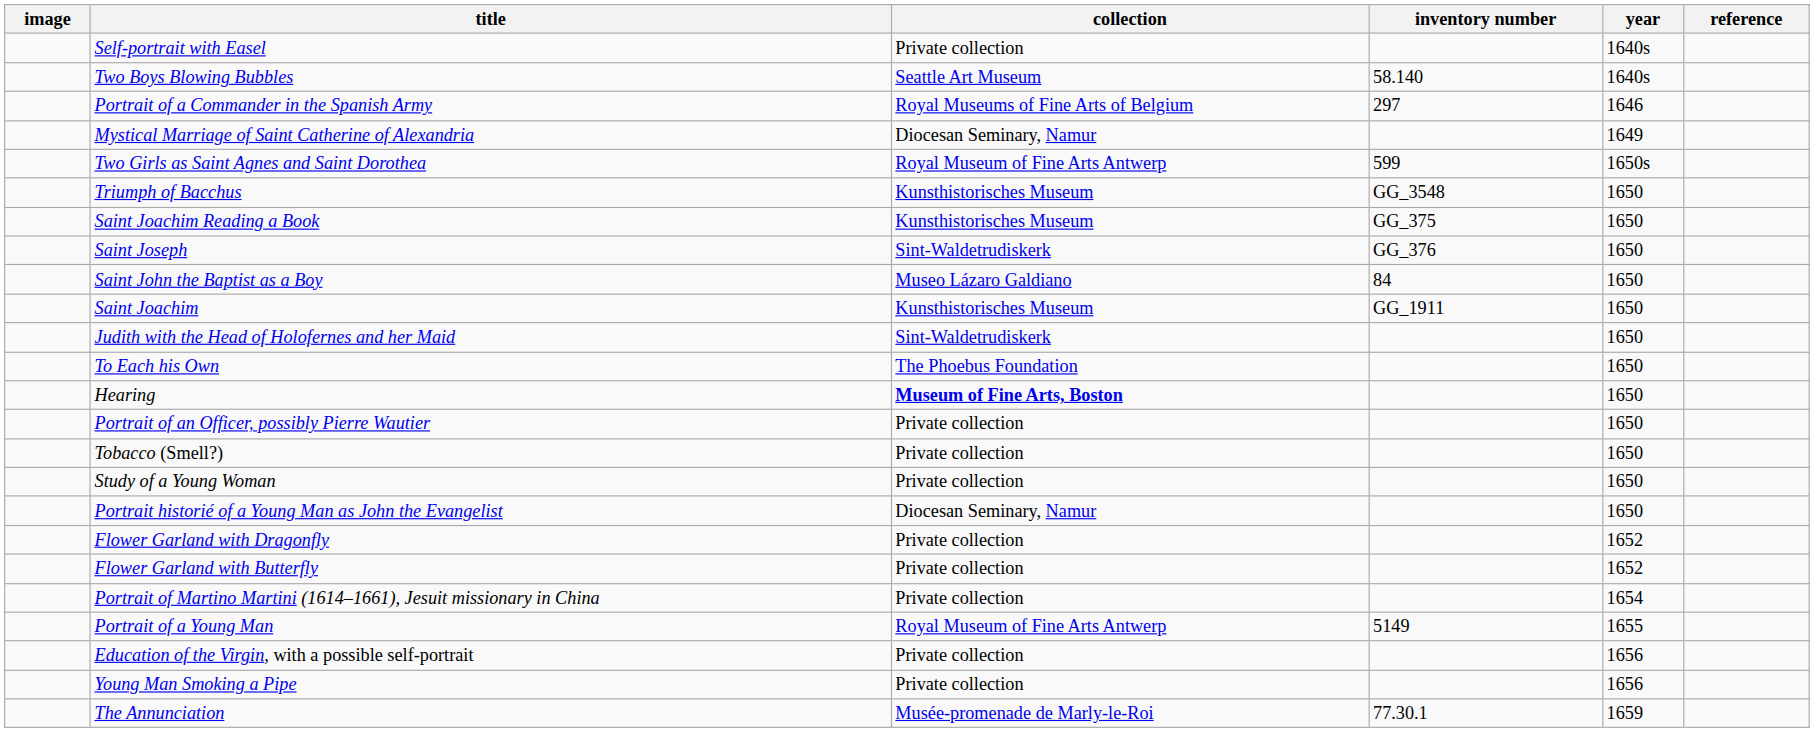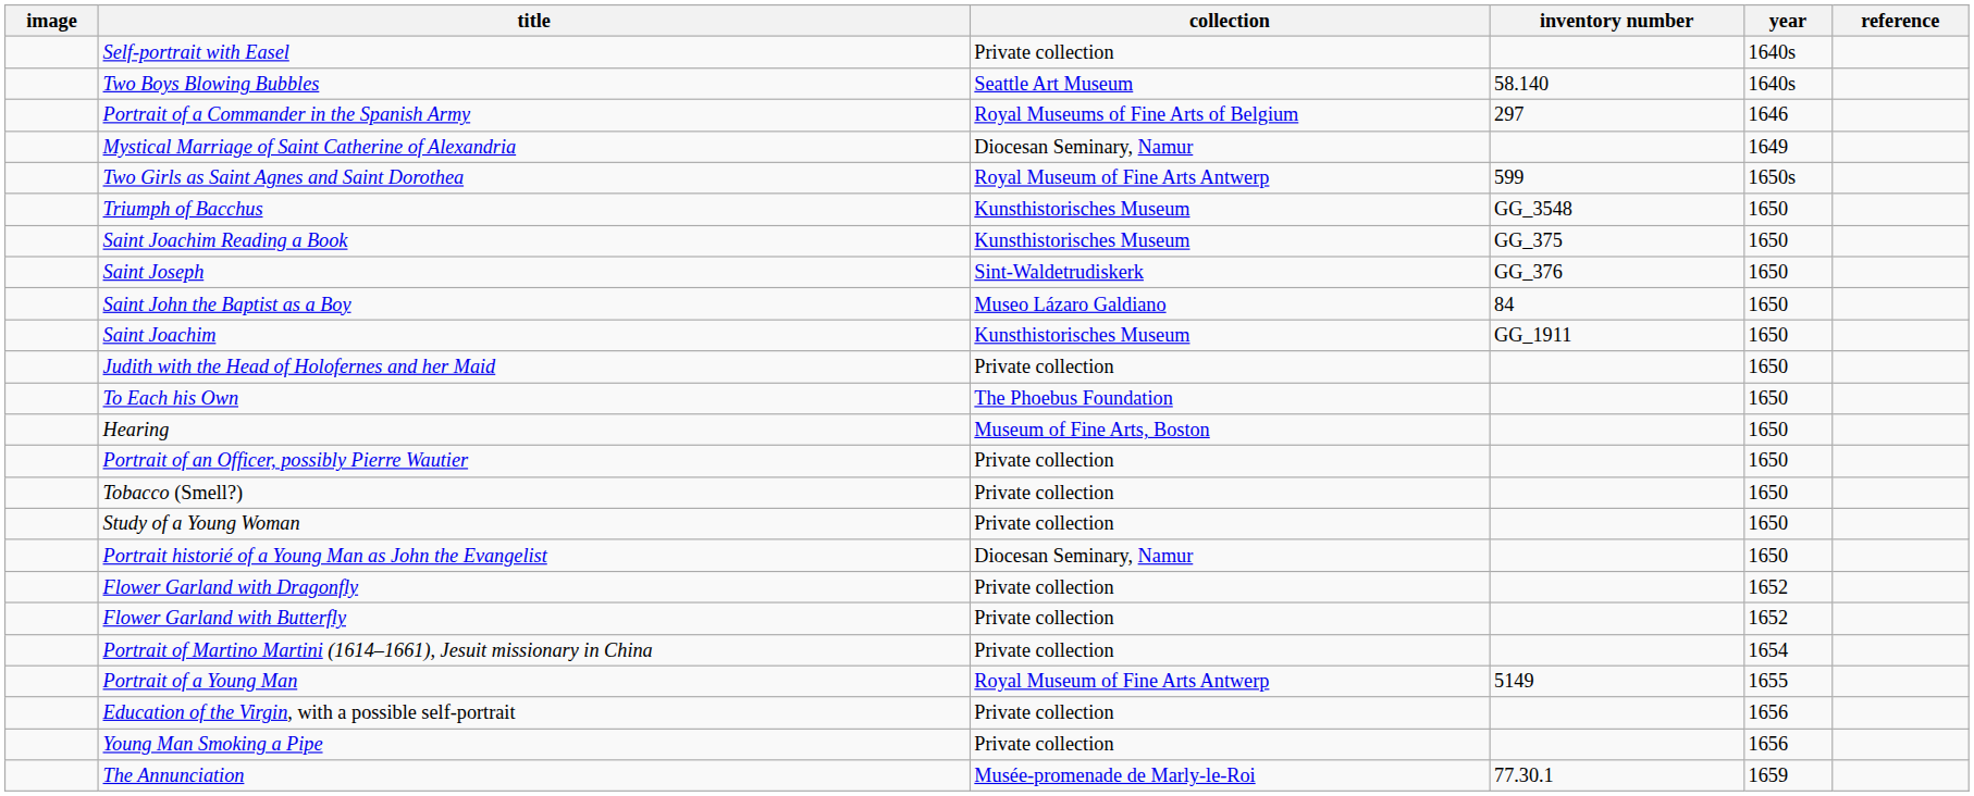 <table class='wikitable sortable' style='width:100%'>
 <tr>
 <th>image</th>
 <th>title</th>
 <th>collection</th>
 <th>inventory number</th>
 <th>year</th>
 <th>reference</th>
 </tr>
 <tr>
 <td></td>
 <td><em><a href='#'>Self-portrait with Easel</a></em></td>
 <td>Private collection</td>
 <td></td>
 <td>1640s</td>
 <td></td>
 </tr>
 <tr>
 <td></td>
 <td><em><a href='#'>Two Boys Blowing Bubbles</a></em></td>
 <td><a href='#'>Seattle Art Museum</a></td>
 <td>58.140</td>
 <td>1640s</td>
 <td></td>
 </tr>
 <tr>
 <td></td>
 <td><em><a href='#'>Portrait of a Commander in the Spanish Army</a></em></td>
 <td><a href='#'>Royal Museums of Fine Arts of Belgium</a></td>
 <td>297</td>
 <td>1646</td>
 <td></td>
 </tr>
 <tr>
 <td></td>
 <td><em><a href='#'>Mystical Marriage of Saint Catherine of Alexandria</a></em></td>
 <td>Diocesan Seminary,  <a href='#'>Namur</a></td>
 <td></td>
 <td>1649</td>
 <td></td>
 </tr>
 <tr>
 <td></td>
 <td><em><a href='#'>Two Girls as Saint Agnes and Saint Dorothea</a></em></td>
 <td><a href='#'>Royal Museum of Fine Arts Antwerp</a></td>
 <td>599</td>
 <td>1650s</td>
 <td></td>
 </tr>
 <tr>
 <td></td>
 <td><em><a href='#'>Triumph of Bacchus</a></em></td>
 <td><a href='#'>Kunsthistorisches Museum</a></td>
 <td>GG_3548</td>
 <td>1650</td>
 <td></td>
 </tr>
 <tr>
 <td></td>
 <td><em><a href='#'>Saint Joachim Reading a Book</a></em></td>
 <td><a href='#'>Kunsthistorisches Museum</a></td>
 <td>GG_375</td>
 <td>1650</td>
 <td></td>
 </tr>
 <tr>
 <td></td>
 <td><em><a href='#'>Saint Joseph</a></em></td>
 <td><a href='#'>Sint-Waldetrudiskerk</a></td>
 <td>GG_376</td>
 <td>1650</td>
 <td></td>
 </tr>
 <tr>
 <td></td>
 <td><em><a href='#'>Saint John the Baptist as a Boy</a></em></td>
 <td><a href='#'>Museo Lázaro Galdiano</a></td>
 <td>84</td>
 <td>1650</td>
 <td></td>
 </tr>
 <tr>
 <td></td>
 <td><em><a href='#'>Saint Joachim</a></em></td>
 <td><a href='#'>Kunsthistorisches Museum</a></td>
 <td>GG_1911</td>
 <td>1650</td>
 <td></td>
 </tr>
 <tr>
 <td></td>
 <td><em><a href='#'>Judith with the Head of Holofernes and her Maid</a></em></td>
-<td><a href='#'>Sint-Waldetrudiskerk</a></td>
+<td>Private collection</td>
 <td></td>
 <td>1650</td>
 <td></td>
 </tr>
 <tr>
 <td></td>
 <td><em><a href='#'>To Each his Own</a></em></td>
 <td><a href='#'>The Phoebus Foundation</a></td>
 <td></td>
 <td>1650</td>
 <td></td>
 </tr>
 <tr>
 <td></td>
 <td><em>Hearing</em></td>
-<td><strong><a href='#'>Museum of Fine Arts, Boston</a></strong></td>
+<td><a href='#'>Museum of Fine Arts, Boston</a></td>
 <td></td>
 <td>1650</td>
 <td></td>
 </tr>
 <tr>
 <td></td>
 <td><em><a href='#'>Portrait of an Officer, possibly Pierre Wautier</a></em></td>
 <td>Private collection</td>
 <td></td>
 <td>1650</td>
 <td></td>
 </tr>
 <tr>
 <td></td>
 <td><em>Tobacco</em> (Smell?)</td>
 <td>Private collection</td>
 <td></td>
 <td>1650</td>
 <td></td>
 </tr>
 <tr>
 <td></td>
 <td><em>Study of a Young Woman</em></td>
 <td>Private collection</td>
 <td></td>
 <td>1650</td>
 <td></td>
 </tr>
 <tr>
 <td></td>
 <td><em><a href='#'>Portrait historié of a Young Man as John the Evangelist</a></em></td>
 <td>Diocesan Seminary,  <a href='#'>Namur</a></td>
 <td></td>
 <td>1650</td>
 <td></td>
 </tr>
 <tr>
 <td></td>
 <td><em><a href='#'>Flower Garland with Dragonfly</a></em></td>
 <td>Private collection</td>
 <td></td>
 <td>1652</td>
 <td></td>
 </tr>
 <tr>
 <td></td>
 <td><em><a href='#'>Flower Garland with Butterfly</a></em></td>
 <td>Private collection</td>
 <td></td>
 <td>1652</td>
 <td></td>
 </tr>
 <tr>
 <td></td>
 <td><em><a href='#'>Portrait of Martino Martini</a> (1614–1661), Jesuit missionary in China</em></td>
 <td>Private collection</td>
 <td></td>
 <td>1654</td>
 <td></td>
 </tr>
 <tr>
 <td></td>
 <td><em><a href='#'>Portrait of a Young Man</a></em></td>
 <td><a href='#'>Royal Museum of Fine Arts Antwerp</a></td>
 <td>5149</td>
 <td>1655</td>
 <td></td>
 </tr>
 <tr>
 <td></td>
 <td><em><a href='#'>Education of the Virgin</a></em>, with a possible self-portrait</td>
 <td>Private collection</td>
 <td></td>
 <td>1656</td>
 <td></td>
 </tr>
 <tr>
 <td></td>
 <td><em><a href='#'>Young Man Smoking a Pipe</a></em></td>
 <td>Private collection</td>
 <td></td>
 <td>1656</td>
 <td></td>
 </tr>
 <tr>
 <td></td>
 <td><em><a href='#'>The Annunciation</a></em></td>
 <td><a href='#'>Musée-promenade de Marly-le-Roi</a></td>
 <td>77.30.1</td>
 <td>1659</td>
 <td></td>
 </tr>
 </table>
